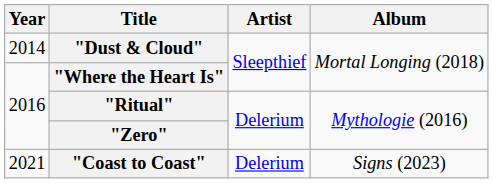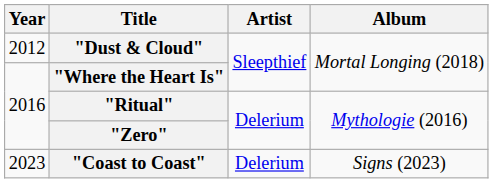 <table class="wikitable plainrowheaders" style="text-align:center;">
 <tr>
 <th scope="col">Year</th>
 <th scope="col">Title</th>
 <th scope="col">Artist</th>
 <th scope="col">Album</th>
 </tr>
 <tr>
-<td>2014</td>
+<td>2012</td>
 <th scope="row">"Dust & Cloud"</th>
 <td rowspan="2"><a href='#'>Sleepthief</a></td>
 <td rowspan="2"><em>Mortal Longing</em> (2018)</td>
 </tr>
 <tr>
 <td rowspan="3">2016</td>
 <th scope="row">"Where the Heart Is"</th>
 </tr>
 <tr>
 <th scope="row">"Ritual"</th>
 <td rowspan="2"><a href='#'>Delerium</a></td>
 <td rowspan="2"><em><a href='#'>Mythologie</a></em> (2016)</td>
 </tr>
 <tr>
 <th scope="row">"Zero"</th>
 </tr>
 <tr>
-<td>2021</td>
+<td>2023</td>
 <th scope="row">"Coast to Coast"</th>
 <td rowspan="2"><a href='#'>Delerium</a></td>
 <td rowspan="2"><em>Signs</em> (2023)</td>
 </tr>
 </table>
